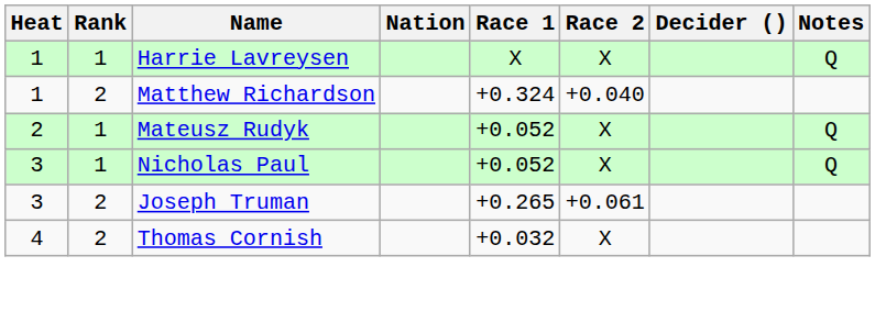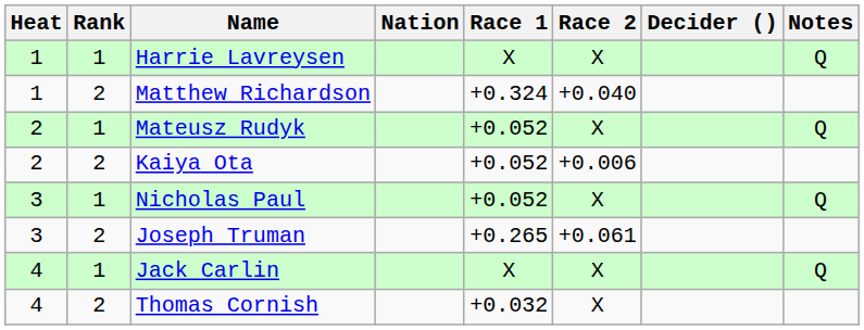 <table class="wikitable sortable" style="text-align:center">
 <tr>
 <th>Heat</th>
 <th>Rank</th>
 <th>Name</th>
 <th>Nation</th>
 <th>Race 1</th>
 <th>Race 2</th>
 <th>Decider ()</th>
 <th>Notes</th>
 </tr>
 <tr bgcolor=ccffcc>
 <td>1</td>
 <td>1</td>
 <td align=left><a href='#'>Harrie Lavreysen</a></td>
 <td align=left></td>
 <td>X</td>
 <td>X</td>
 <td></td>
 <td>Q</td>
 </tr>
 <tr>
 <td>1</td>
 <td>2</td>
 <td align=left><a href='#'>Matthew Richardson</a></td>
 <td align=left></td>
 <td>+0.324</td>
 <td>+0.040</td>
 <td></td>
 <td></td>
 </tr>
 <tr bgcolor=ccffcc>
 <td>2</td>
 <td>1</td>
 <td align=left><a href='#'>Mateusz Rudyk</a></td>
 <td align=left></td>
 <td>+0.052</td>
 <td>X</td>
 <td></td>
 <td>Q</td>
 </tr>
+<tr>
+<td>2</td>
+<td>2</td>
+<td align=left><a href='#'>Kaiya Ota</a></td>
+<td align=left></td>
+<td>+0.052</td>
+<td>+0.006</td>
+<td></td>
+<td></td>
+</tr>
 <tr bgcolor=ccffcc>
 <td>3</td>
 <td>1</td>
 <td align=left><a href='#'>Nicholas Paul</a></td>
 <td align=left></td>
 <td>+0.052</td>
 <td>X</td>
 <td></td>
 <td>Q</td>
 </tr>
 <tr>
 <td>3</td>
 <td>2</td>
 <td align=left><a href='#'>Joseph Truman</a></td>
 <td align=left></td>
 <td>+0.265</td>
 <td>+0.061</td>
 <td></td>
 <td></td>
 </tr>
+<tr bgcolor=ccffcc>
+<td>4</td>
+<td>1</td>
+<td align=left><a href='#'>Jack Carlin</a></td>
+<td align=left></td>
+<td>X</td>
+<td>X</td>
+<td></td>
+<td>Q</td>
+</tr>
 <tr>
 <td>4</td>
 <td>2</td>
 <td align=left><a href='#'>Thomas Cornish</a></td>
 <td align=left></td>
 <td>+0.032</td>
 <td>X</td>
 <td></td>
 <td></td>
 </tr>
 </table>
